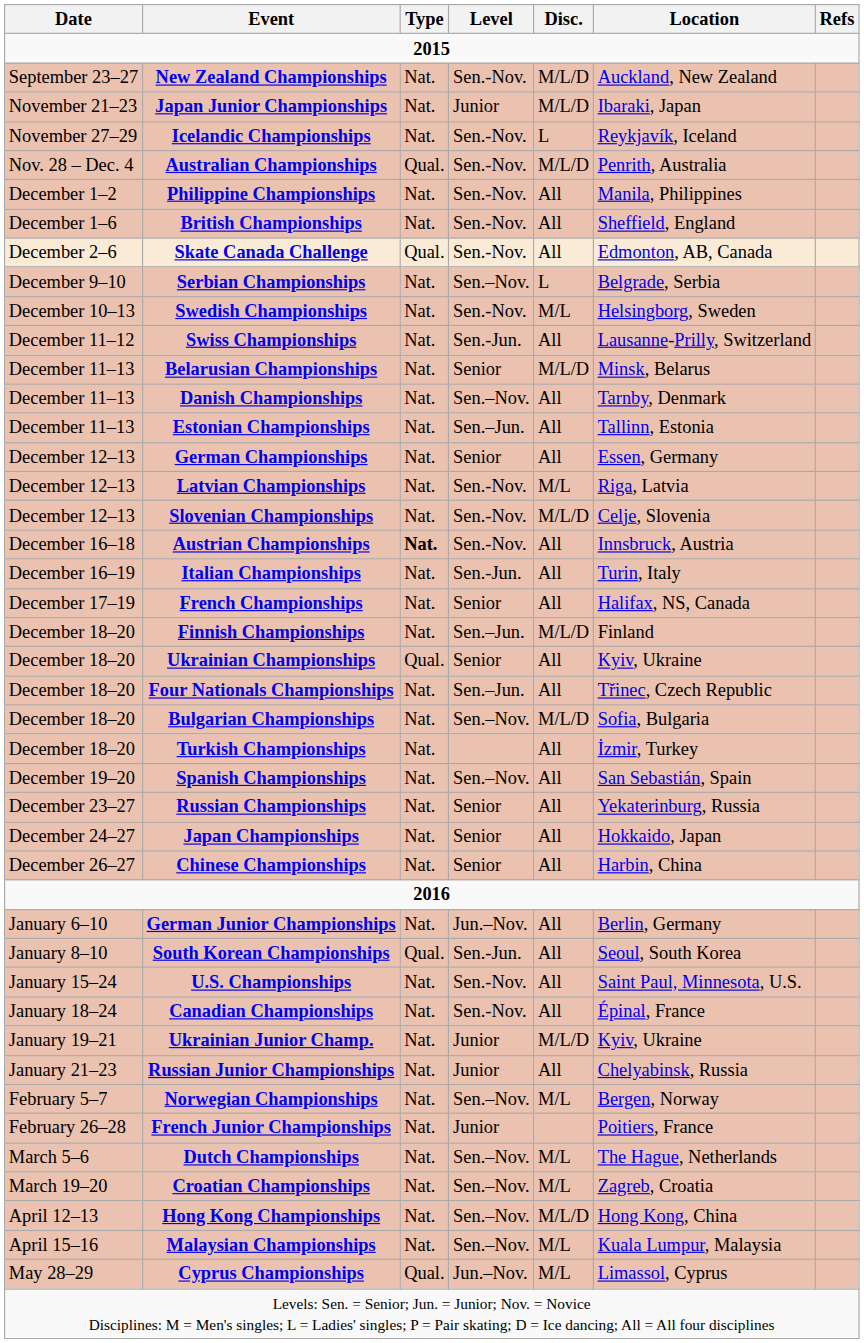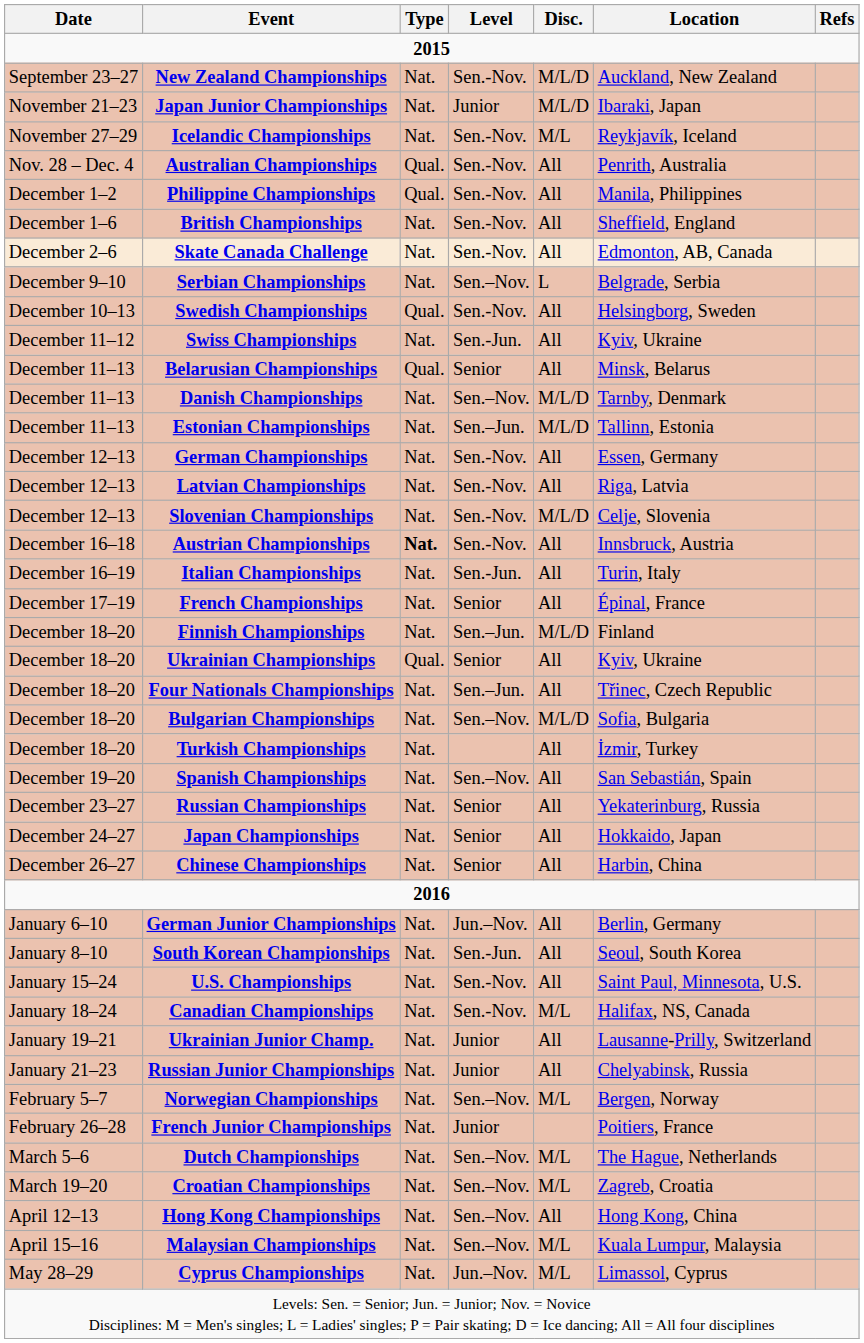 <table class="wikitable">
 <tr>
 <th>Date</th>
 <th>Event</th>
 <th>Type</th>
 <th>Level</th>
 <th>Disc.</th>
 <th>Location</th>
 <th>Refs</th>
 </tr>
 <tr>
 <td colspan=7 align=center><strong>2015</strong></td>
 </tr>
 <tr bgcolor=EBC2AF>
 <td>September 23–27</td>
 <td align=center><strong><a href='#'>New Zealand Championships</a></strong></td>
 <td>Nat.</td>
 <td>Sen.-Nov.</td>
 <td>M/L/D</td>
 <td><a href='#'>Auckland</a>, New Zealand</td>
 <td></td>
 </tr>
 <tr bgcolor=EBC2AF>
 <td>November 21–23</td>
 <td align=center><strong><a href='#'>Japan Junior Championships</a></strong></td>
 <td>Nat.</td>
 <td>Junior</td>
 <td>M/L/D</td>
 <td><a href='#'>Ibaraki</a>, Japan</td>
 <td></td>
 </tr>
 <tr bgcolor=EBC2AF>
 <td>November 27–29</td>
 <td align=center><strong><a href='#'>Icelandic Championships</a></strong></td>
 <td>Nat.</td>
 <td>Sen.-Nov.</td>
-<td>L</td>
+<td>M/L</td>
 <td><a href='#'>Reykjavík</a>, Iceland</td>
 <td></td>
 </tr>
 <tr bgcolor=EBC2AF>
 <td>Nov. 28 – Dec. 4</td>
 <td align=center><strong><a href='#'>Australian Championships</a></strong></td>
 <td>Qual.</td>
 <td>Sen.-Nov.</td>
-<td>M/L/D</td>
+<td>All</td>
 <td><a href='#'>Penrith</a>, Australia</td>
 <td></td>
 </tr>
 <tr bgcolor=EBC2AF>
 <td>December 1–2</td>
 <td align=center><strong><a href='#'>Philippine Championships</a></strong></td>
-<td>Nat.</td>
+<td>Qual.</td>
 <td>Sen.-Nov.</td>
 <td>All</td>
 <td><a href='#'>Manila</a>, Philippines</td>
 <td></td>
 </tr>
 <tr bgcolor=EBC2AF>
 <td>December 1–6</td>
 <td align=center><strong><a href='#'>British Championships</a></strong></td>
 <td>Nat.</td>
 <td>Sen.-Nov.</td>
 <td>All</td>
 <td><a href='#'>Sheffield</a>, England</td>
 <td></td>
 </tr>
 <tr bgcolor=FAEBD7>
 <td>December 2–6</td>
 <td align=center><strong><a href='#'>Skate Canada Challenge</a></strong></td>
-<td>Qual.</td>
+<td>Nat.</td>
 <td>Sen.-Nov.</td>
 <td>All</td>
 <td><a href='#'>Edmonton</a>, AB, Canada</td>
 <td></td>
 </tr>
 <tr bgcolor=EBC2AF>
 <td>December 9–10</td>
 <td align=center><strong><a href='#'>Serbian Championships</a></strong></td>
 <td>Nat.</td>
 <td>Sen.–Nov.</td>
 <td>L</td>
 <td><a href='#'>Belgrade</a>, Serbia</td>
 <td></td>
 </tr>
 <tr bgcolor=EBC2AF>
 <td>December 10–13</td>
 <td align=center><strong><a href='#'>Swedish Championships</a></strong></td>
-<td>Nat.</td>
+<td>Qual.</td>
 <td>Sen.-Nov.</td>
-<td>M/L</td>
+<td>All</td>
 <td><a href='#'>Helsingborg</a>, Sweden</td>
 <td></td>
 </tr>
 <tr bgcolor=EBC2AF>
 <td>December 11–12</td>
 <td align=center><strong><a href='#'>Swiss Championships</a></strong></td>
 <td>Nat.</td>
 <td>Sen.-Jun.</td>
 <td>All</td>
-<td><a href='#'>Lausanne</a>-<a href='#'>Prilly</a>, Switzerland</td>
+<td><a href='#'>Kyiv</a>, Ukraine</td>
 <td></td>
 </tr>
 <tr bgcolor=EBC2AF>
 <td>December 11–13</td>
 <td align=center><strong><a href='#'>Belarusian Championships</a></strong></td>
-<td>Nat.</td>
+<td>Qual.</td>
 <td>Senior</td>
-<td>M/L/D</td>
+<td>All</td>
 <td><a href='#'>Minsk</a>, Belarus</td>
 <td></td>
 </tr>
 <tr bgcolor=EBC2AF>
 <td>December 11–13</td>
 <td align=center><strong><a href='#'>Danish Championships</a></strong></td>
 <td>Nat.</td>
 <td>Sen.–Nov.</td>
-<td>All</td>
+<td>M/L/D</td>
 <td><a href='#'>Tarnby</a>, Denmark</td>
 <td></td>
 </tr>
 <tr bgcolor=EBC2AF>
 <td>December 11–13</td>
 <td align=center><strong><a href='#'>Estonian Championships</a></strong></td>
 <td>Nat.</td>
 <td>Sen.–Jun.</td>
-<td>All</td>
+<td>M/L/D</td>
 <td><a href='#'>Tallinn</a>, Estonia</td>
 <td></td>
 </tr>
 <tr bgcolor=EBC2AF>
 <td>December 12–13</td>
 <td align=center><strong><a href='#'>German Championships</a></strong></td>
 <td>Nat.</td>
-<td>Senior</td>
+<td>Sen.-Nov.</td>
 <td>All</td>
 <td><a href='#'>Essen</a>, Germany</td>
 <td></td>
 </tr>
 <tr bgcolor=EBC2AF>
 <td>December 12–13</td>
 <td align=center><strong><a href='#'>Latvian Championships</a></strong></td>
 <td>Nat.</td>
 <td>Sen.-Nov.</td>
-<td>M/L</td>
+<td>All</td>
 <td><a href='#'>Riga</a>, Latvia</td>
 <td></td>
 </tr>
 <tr bgcolor=EBC2AF>
 <td>December 12–13</td>
 <td align=center><strong><a href='#'>Slovenian Championships</a></strong></td>
 <td>Nat.</td>
 <td>Sen.-Nov.</td>
 <td>M/L/D</td>
 <td><a href='#'>Celje</a>, Slovenia</td>
 <td></td>
 </tr>
 <tr bgcolor=EBC2AF>
 <td>December 16–18</td>
 <td align=center><strong><a href='#'>Austrian Championships</a></strong></td>
 <td><strong>Nat.</strong></td>
 <td>Sen.-Nov.</td>
 <td>All</td>
 <td><a href='#'>Innsbruck</a>, Austria</td>
 <td></td>
 </tr>
 <tr bgcolor=EBC2AF>
 <td>December 16–19</td>
 <td align=center><strong><a href='#'>Italian Championships</a></strong></td>
 <td>Nat.</td>
 <td>Sen.-Jun.</td>
 <td>All</td>
 <td><a href='#'>Turin</a>, Italy</td>
 <td></td>
 </tr>
 <tr bgcolor=EBC2AF>
 <td>December 17–19</td>
 <td align=center><strong><a href='#'>French Championships</a></strong></td>
 <td>Nat.</td>
 <td>Senior</td>
 <td>All</td>
-<td><a href='#'>Halifax</a>, NS, Canada</td>
+<td><a href='#'>Épinal</a>, France</td>
 <td></td>
 </tr>
 <tr bgcolor=EBC2AF>
 <td>December 18–20</td>
 <td align=center><strong><a href='#'>Finnish Championships</a></strong></td>
 <td>Nat.</td>
 <td>Sen.–Jun.</td>
 <td>M/L/D</td>
 <td>Finland</td>
 <td></td>
 </tr>
 <tr bgcolor=EBC2AF>
 <td>December 18–20</td>
 <td align=center><strong><a href='#'>Ukrainian Championships</a></strong></td>
 <td>Qual.</td>
 <td>Senior</td>
 <td>All</td>
 <td><a href='#'>Kyiv</a>, Ukraine</td>
 <td></td>
 </tr>
 <tr bgcolor=EBC2AF>
 <td>December 18–20</td>
 <td align=center><strong><a href='#'>Four Nationals Championships</a></strong> <br> </td>
 <td>Nat.</td>
 <td>Sen.–Jun.</td>
 <td>All</td>
 <td><a href='#'>Třinec</a>, Czech Republic</td>
 <td></td>
 </tr>
 <tr bgcolor=EBC2AF>
 <td>December 18–20</td>
 <td align=center><strong><a href='#'>Bulgarian Championships</a></strong></td>
 <td>Nat.</td>
 <td>Sen.–Nov.</td>
 <td>M/L/D</td>
 <td><a href='#'>Sofia</a>, Bulgaria</td>
 <td></td>
 </tr>
 <tr bgcolor=EBC2AF>
 <td>December 18–20</td>
 <td align=center><strong><a href='#'>Turkish Championships</a></strong></td>
 <td>Nat.</td>
 <td></td>
 <td>All</td>
 <td><a href='#'>İzmir</a>, Turkey</td>
 <td></td>
 </tr>
 <tr bgcolor=EBC2AF>
 <td>December 19–20</td>
 <td align=center><strong><a href='#'>Spanish Championships</a></strong></td>
 <td>Nat.</td>
 <td>Sen.–Nov.</td>
 <td>All</td>
 <td><a href='#'>San Sebastián</a>, Spain</td>
 <td></td>
 </tr>
 <tr bgcolor=EBC2AF>
 <td>December 23–27</td>
 <td align=center><strong><a href='#'>Russian Championships</a></strong></td>
 <td>Nat.</td>
 <td>Senior</td>
 <td>All</td>
 <td><a href='#'>Yekaterinburg</a>, Russia</td>
 <td></td>
 </tr>
 <tr bgcolor=EBC2AF>
 <td>December 24–27</td>
 <td align=center><strong><a href='#'>Japan Championships</a></strong></td>
 <td>Nat.</td>
 <td>Senior</td>
 <td>All</td>
 <td><a href='#'>Hokkaido</a>, Japan</td>
 <td></td>
 </tr>
 <tr bgcolor=EBC2AF>
 <td>December 26–27</td>
 <td align=center><strong><a href='#'>Chinese Championships</a></strong></td>
 <td>Nat.</td>
 <td>Senior</td>
 <td>All</td>
 <td><a href='#'>Harbin</a>, China</td>
 <td></td>
 </tr>
 <tr>
 <td colspan=7 align=center><strong>2016</strong></td>
 </tr>
 <tr bgcolor=EBC2AF>
 <td>January 6–10</td>
 <td align=center><strong><a href='#'>German Junior Championships</a></strong></td>
 <td>Nat.</td>
 <td>Jun.–Nov.</td>
 <td>All</td>
 <td><a href='#'>Berlin</a>, Germany</td>
 <td></td>
 </tr>
 <tr bgcolor=EBC2AF>
 <td>January 8–10</td>
 <td align=center><strong><a href='#'>South Korean Championships</a></strong></td>
-<td>Qual.</td>
+<td>Nat.</td>
 <td>Sen.-Jun.</td>
 <td>All</td>
 <td><a href='#'>Seoul</a>, South Korea</td>
 <td></td>
 </tr>
 <tr bgcolor=EBC2AF>
 <td>January 15–24</td>
 <td align=center><strong><a href='#'>U.S. Championships</a></strong></td>
 <td>Nat.</td>
 <td>Sen.-Nov.</td>
 <td>All</td>
 <td><a href='#'>Saint Paul, Minnesota</a>, U.S.</td>
 <td></td>
 </tr>
 <tr bgcolor=EBC2AF>
 <td>January 18–24</td>
 <td align=center><strong><a href='#'>Canadian Championships</a></strong></td>
 <td>Nat.</td>
 <td>Sen.-Nov.</td>
-<td>All</td>
-<td><a href='#'>Épinal</a>, France</td>
+<td>M/L</td>
+<td><a href='#'>Halifax</a>, NS, Canada</td>
 <td></td>
 </tr>
 <tr bgcolor=EBC2AF>
 <td>January 19–21</td>
 <td align=center><strong><a href='#'>Ukrainian Junior Champ.</a></strong></td>
 <td>Nat.</td>
 <td>Junior</td>
-<td>M/L/D</td>
-<td><a href='#'>Kyiv</a>, Ukraine</td>
+<td>All</td>
+<td><a href='#'>Lausanne</a>-<a href='#'>Prilly</a>, Switzerland</td>
 <td></td>
 </tr>
 <tr bgcolor=EBC2AF>
 <td>January 21–23</td>
 <td align=center><strong><a href='#'>Russian Junior Championships</a></strong></td>
 <td>Nat.</td>
 <td>Junior</td>
 <td>All</td>
 <td><a href='#'>Chelyabinsk</a>, Russia</td>
 <td></td>
 </tr>
 <tr bgcolor=EBC2AF>
 <td>February 5–7</td>
 <td align=center><strong><a href='#'>Norwegian Championships</a></strong></td>
 <td>Nat.</td>
 <td>Sen.–Nov.</td>
 <td>M/L</td>
 <td><a href='#'>Bergen</a>, Norway</td>
 <td></td>
 </tr>
 <tr bgcolor=EBC2AF>
 <td>February 26–28</td>
 <td align=center><strong><a href='#'>French Junior Championships</a></strong></td>
 <td>Nat.</td>
 <td>Junior</td>
 <td></td>
 <td><a href='#'>Poitiers</a>, France</td>
 <td></td>
 </tr>
 <tr bgcolor=EBC2AF>
 <td>March 5–6</td>
 <td align=center><strong><a href='#'>Dutch Championships</a></strong></td>
 <td>Nat.</td>
 <td>Sen.–Nov.</td>
 <td>M/L</td>
 <td><a href='#'>The Hague</a>, Netherlands</td>
 <td></td>
 </tr>
 <tr bgcolor=EBC2AF>
 <td>March 19–20</td>
 <td align=center><strong><a href='#'>Croatian Championships</a></strong></td>
 <td>Nat.</td>
 <td>Sen.–Nov.</td>
 <td>M/L</td>
 <td><a href='#'>Zagreb</a>, Croatia</td>
 <td></td>
 </tr>
 <tr bgcolor=EBC2AF>
 <td>April 12–13</td>
 <td align=center><strong><a href='#'>Hong Kong Championships</a></strong></td>
 <td>Nat.</td>
 <td>Sen.–Nov.</td>
-<td>M/L/D</td>
+<td>All</td>
 <td><a href='#'>Hong Kong</a>, China</td>
 <td></td>
 </tr>
 <tr bgcolor=EBC2AF>
 <td>April 15–16</td>
 <td align=center><strong><a href='#'>Malaysian Championships</a></strong></td>
 <td>Nat.</td>
 <td>Sen.–Nov.</td>
 <td>M/L</td>
 <td><a href='#'>Kuala Lumpur</a>, Malaysia</td>
 <td></td>
 </tr>
 <tr bgcolor=EBC2AF>
 <td>May 28–29</td>
 <td align=center><strong><a href='#'>Cyprus Championships</a></strong></td>
-<td>Qual.</td>
+<td>Nat.</td>
 <td>Jun.–Nov.</td>
 <td>M/L</td>
 <td><a href='#'>Limassol</a>, Cyprus</td>
 <td></td>
 </tr>
 <tr>
 <td colspan=7 align=center><small> Levels: Sen. = Senior; Jun. = Junior; Nov. = Novice <br> Disciplines: M = Men's singles; L = Ladies' singles; P = Pair skating; D = Ice dancing; All = All four disciplines </small></td>
 </tr>
 </table>
